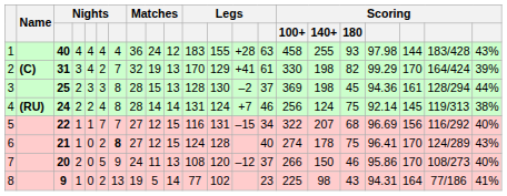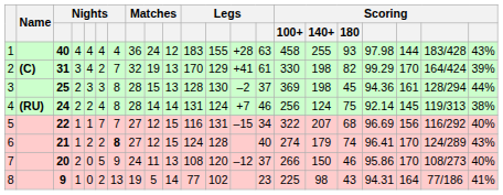 <table class="wikitable sortable" style="text-align:center;">
 <tr>
 <th rowspan=2></th>
 <th rowspan=2>Name</th>
 <th colspan="5">Nights</th>
 <th colspan="3">Matches</th>
 <th colspan="4">Legs</th>
 <th colspan="7">Scoring</th>
 </tr>
 <tr>
 <th></th>
 <th></th>
 <th></th>
 <th></th>
 <th></th>
 <th></th>
 <th></th>
 <th></th>
 <th></th>
 <th></th>
 <th></th>
 <th></th>
 <th>100+</th>
 <th>140+</th>
 <th>180</th>
 <th></th>
 <th></th>
 <th></th>
 <th></th>
 </tr>
 <tr style="background:#ccffcc;">
 <td>1</td>
 <td align="left"></td>
 <td><strong>40</strong></td>
 <td>4</td>
 <td>4</td>
 <td>4</td>
 <td>4</td>
 <td>36</td>
 <td>24</td>
 <td>12</td>
 <td>183</td>
 <td>155</td>
 <td>+28</td>
 <td>63</td>
 <td>458</td>
 <td>255</td>
 <td>93</td>
 <td>97.98</td>
 <td>144</td>
 <td>183/428</td>
 <td>43%</td>
 </tr>
 <tr style="background:#ccffcc;">
 <td>2</td>
 <td align="left"> <strong>(C)</strong></td>
 <td><strong>31</strong></td>
 <td>3</td>
 <td>4</td>
 <td>2</td>
 <td>7</td>
 <td>32</td>
 <td>19</td>
 <td>13</td>
 <td>170</td>
 <td>129</td>
 <td>+41</td>
 <td>61</td>
 <td>330</td>
 <td>198</td>
 <td>82</td>
 <td>99.29</td>
 <td>170</td>
 <td>164/424</td>
 <td>39%</td>
 </tr>
 <tr style="background:#ccffcc;">
 <td>3</td>
 <td align="left"></td>
 <td><strong>25</strong></td>
 <td>2</td>
 <td>3</td>
 <td>3</td>
 <td>8</td>
 <td>28</td>
 <td>15</td>
 <td>13</td>
 <td>128</td>
 <td>130</td>
 <td>–2</td>
 <td>37</td>
 <td>369</td>
 <td>198</td>
 <td>45</td>
 <td>94.36</td>
 <td>161</td>
 <td>128/294</td>
 <td>44%</td>
 </tr>
 <tr style="background:#ccffcc;">
 <td>4</td>
 <td align="left"> <strong>(RU)</strong></td>
 <td><strong>24</strong></td>
 <td>2</td>
 <td>2</td>
 <td>4</td>
 <td>8</td>
 <td>28</td>
 <td>14</td>
 <td>14</td>
 <td>131</td>
 <td>124</td>
 <td>+7</td>
 <td>46</td>
 <td>256</td>
 <td>124</td>
 <td>75</td>
 <td>92.14</td>
 <td>145</td>
 <td>119/313</td>
 <td>38%</td>
 </tr>
 <tr style="background:#ffcccc;">
 <td>5</td>
 <td align="left"></td>
 <td><strong>22</strong></td>
 <td>1</td>
 <td>1</td>
 <td>7</td>
 <td>7</td>
 <td>27</td>
 <td>12</td>
 <td>15</td>
 <td>116</td>
 <td>131</td>
 <td>–15</td>
 <td>34</td>
 <td>322</td>
 <td>207</td>
 <td>68</td>
 <td>96.69</td>
 <td>156</td>
 <td>116/292</td>
 <td>40%</td>
 </tr>
 <tr style="background:#ffcccc;">
 <td>6</td>
 <td align="left"></td>
 <td><strong>21</strong></td>
 <td>1</td>
-<td>0</td>
+<td>2</td>
 <td>2</td>
 <td><strong>8</strong></td>
 <td>27</td>
 <td>12</td>
 <td>15</td>
 <td>124</td>
 <td>128</td>
 <td></td>
 <td>40</td>
 <td>274</td>
-<td>178</td>
-<td>75</td>
+<td>179</td>
+<td>74</td>
 <td>96.41</td>
 <td>170</td>
 <td>124/289</td>
 <td>43%</td>
 </tr>
 <tr style="background:#ffcccc;">
 <td>7</td>
 <td align="left"></td>
 <td><strong>20</strong></td>
 <td>2</td>
 <td>0</td>
 <td>5</td>
 <td>9</td>
 <td>24</td>
 <td>11</td>
 <td>13</td>
 <td>108</td>
 <td>120</td>
 <td>–12</td>
 <td>37</td>
 <td>266</td>
 <td>150</td>
 <td>46</td>
 <td>95.86</td>
 <td>170</td>
 <td>108/273</td>
 <td>40%</td>
 </tr>
 <tr style="background:#ffcccc;">
 <td>8</td>
 <td align="left"></td>
 <td><strong>9</strong></td>
 <td>1</td>
 <td>0</td>
 <td>2</td>
 <td>13</td>
 <td>19</td>
 <td>5</td>
 <td>14</td>
 <td>77</td>
 <td>102</td>
 <td></td>
 <td>23</td>
 <td>225</td>
 <td>98</td>
 <td>43</td>
 <td>94.31</td>
 <td>164</td>
 <td>77/186</td>
 <td>41%</td>
 </tr>
 </table>
